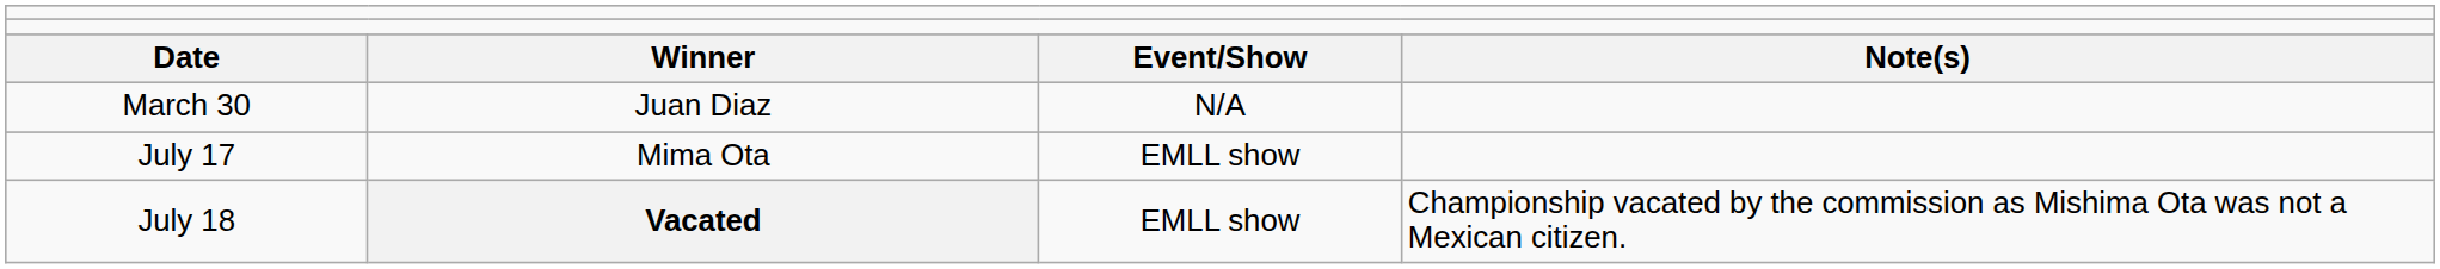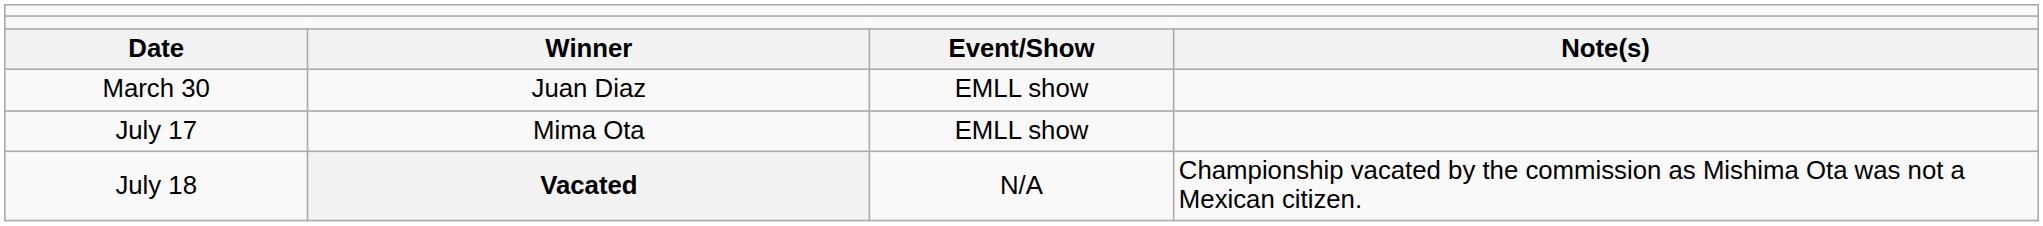 <table class="wikitable" style="text-align:center; width:100%;">
 <tr>
 <td colspan=5></td>
 </tr>
 <tr>
 <td colspan=5><strong></strong></td>
 </tr>
 <tr>
 <th width=14%>Date</th>
 <th width=26%>Winner</th>
 <th width=14%>Event/Show</th>
 <th width=40%>Note(s)</th>
 </tr>
 <tr>
 <td>March 30</td>
 <td>Juan Diaz</td>
-<td>N/A</td>
+<td>EMLL show</td>
 <td align=left></td>
 </tr>
 <tr>
 <td>July 17</td>
 <td>Mima Ota</td>
 <td>EMLL show</td>
 <td align=left></td>
 </tr>
 <tr>
 <td>July 18</td>
 <th>Vacated</th>
-<td>EMLL show</td>
+<td>N/A</td>
 <td align=left>Championship vacated by the commission as Mishima Ota was not a Mexican citizen.</td>
 </tr>
 </table>
